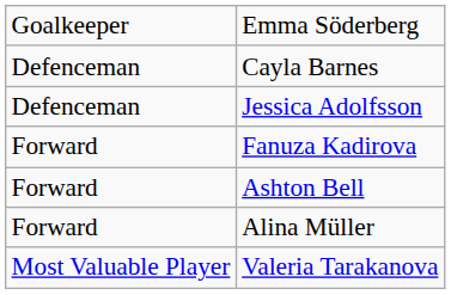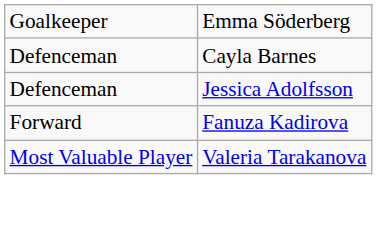 <table class="wikitable">
 <tr>
 <td>Goalkeeper</td>
 <td> Emma Söderberg</td>
 </tr>
 <tr>
 <td>Defenceman</td>
 <td> Cayla Barnes</td>
 </tr>
 <tr>
 <td>Defenceman</td>
 <td> <a href='#'>Jessica Adolfsson</a></td>
 </tr>
 <tr>
 <td>Forward</td>
 <td> <a href='#'>Fanuza Kadirova</a></td>
 </tr>
 <tr>
-<td>Forward</td>
-<td> <a href='#'>Ashton Bell</a></td>
-</tr>
-<tr>
-<td>Forward</td>
-<td> Alina Müller</td>
-</tr>
-<tr>
 <td><a href='#'>Most Valuable Player</a></td>
 <td> <a href='#'>Valeria Tarakanova</a></td>
 </tr>
 </table>
